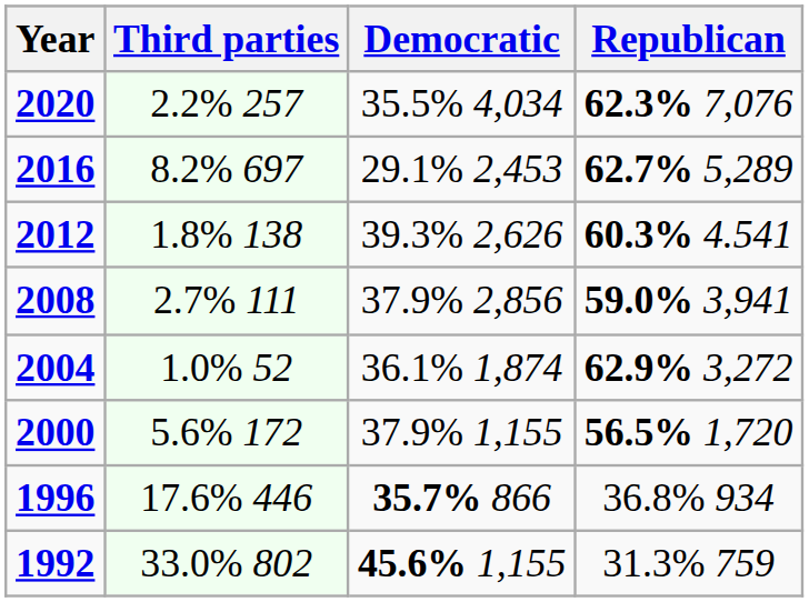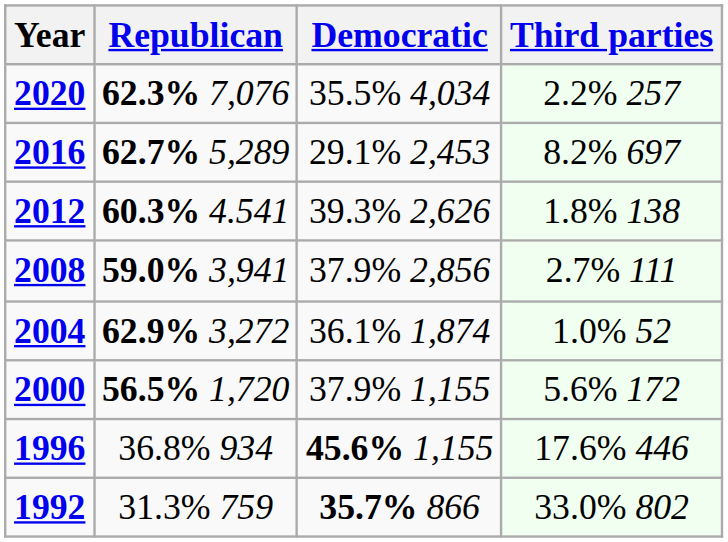 <table class="wikitable" style="float:right; font-size:95%;">
 <tr bgcolor=lightgrey>
 <th>Year</th>
+<th><a href='#'>Republican</a></th>
+<th><a href='#'>Democratic</a></th>
 <th><a href='#'>Third parties</a></th>
-<th><a href='#'>Democratic</a></th>
-<th><a href='#'>Republican</a></th>
 </tr>
 <tr>
 <td style="text-align:center;" ><strong><a href='#'>2020</a></strong></td>
+<td style="text-align:center;" ><strong>62.3%</strong> <em>7,076</em></td>
+<td style="text-align:center;" >35.5% <em>4,034</em></td>
 <td style="text-align:center; background:honeyDew;">2.2% <em>257</em></td>
-<td style="text-align:center;" >35.5% <em>4,034</em></td>
-<td style="text-align:center;" ><strong>62.3%</strong> <em>7,076</em></td>
 </tr>
 <tr>
 <td style="text-align:center;" ><strong><a href='#'>2016</a></strong></td>
+<td style="text-align:center;" ><strong>62.7%</strong> <em>5,289</em></td>
+<td style="text-align:center;" >29.1% <em>2,453</em></td>
 <td style="text-align:center; background:honeyDew;">8.2% <em>697</em></td>
-<td style="text-align:center;" >29.1% <em>2,453</em></td>
-<td style="text-align:center;" ><strong>62.7%</strong> <em>5,289</em></td>
 </tr>
 <tr>
 <td style="text-align:center;" ><strong><a href='#'>2012</a></strong></td>
+<td style="text-align:center;" ><strong>60.3%</strong> <em>4.541</em></td>
+<td style="text-align:center;" >39.3% <em>2,626</em></td>
 <td style="text-align:center; background:honeyDew;">1.8% <em>138</em></td>
-<td style="text-align:center;" >39.3% <em>2,626</em></td>
-<td style="text-align:center;" ><strong>60.3%</strong> <em>4.541</em></td>
 </tr>
 <tr>
 <td style="text-align:center;" ><strong><a href='#'>2008</a></strong></td>
+<td style="text-align:center;" ><strong>59.0%</strong> <em>3,941</em></td>
+<td style="text-align:center;" >37.9% <em>2,856</em></td>
 <td style="text-align:center; background:honeyDew;">2.7% <em>111</em></td>
-<td style="text-align:center;" >37.9% <em>2,856</em></td>
-<td style="text-align:center;" ><strong>59.0%</strong> <em>3,941</em></td>
 </tr>
 <tr>
 <td style="text-align:center;" ><strong><a href='#'>2004</a></strong></td>
+<td style="text-align:center;" ><strong>62.9%</strong> <em>3,272</em></td>
+<td style="text-align:center;" >36.1% <em>1,874</em></td>
 <td style="text-align:center; background:honeyDew;">1.0% <em>52</em></td>
-<td style="text-align:center;" >36.1% <em>1,874</em></td>
-<td style="text-align:center;" ><strong>62.9%</strong> <em>3,272</em></td>
 </tr>
 <tr>
 <td style="text-align:center;" ><strong><a href='#'>2000</a></strong></td>
+<td style="text-align:center;" ><strong>56.5%</strong> <em>1,720</em></td>
+<td style="text-align:center;" >37.9% <em>1,155</em></td>
 <td style="text-align:center; background:honeyDew;">5.6% <em>172</em></td>
-<td style="text-align:center;" >37.9% <em>1,155</em></td>
-<td style="text-align:center;" ><strong>56.5%</strong> <em>1,720</em></td>
 </tr>
 <tr>
 <td style="text-align:center;" ><strong><a href='#'>1996</a></strong></td>
+<td style="text-align:center;" >36.8% <em>934</em></td>
+<td style="text-align:center;" ><strong>45.6%</strong> <em>1,155</em></td>
 <td style="text-align:center; background:honeyDew;">17.6% <em>446</em></td>
-<td style="text-align:center;" ><strong>35.7%</strong> <em>866</em></td>
-<td style="text-align:center;" >36.8% <em>934</em></td>
 </tr>
 <tr>
 <td style="text-align:center;" ><strong><a href='#'>1992</a></strong></td>
+<td style="text-align:center;" >31.3% <em>759</em></td>
+<td style="text-align:center;" ><strong>35.7%</strong> <em>866</em></td>
 <td style="text-align:center; background:honeyDew;">33.0% <em>802</em></td>
-<td style="text-align:center;" ><strong>45.6%</strong> <em>1,155</em></td>
-<td style="text-align:center;" >31.3% <em>759</em></td>
 </tr>
 </table>
